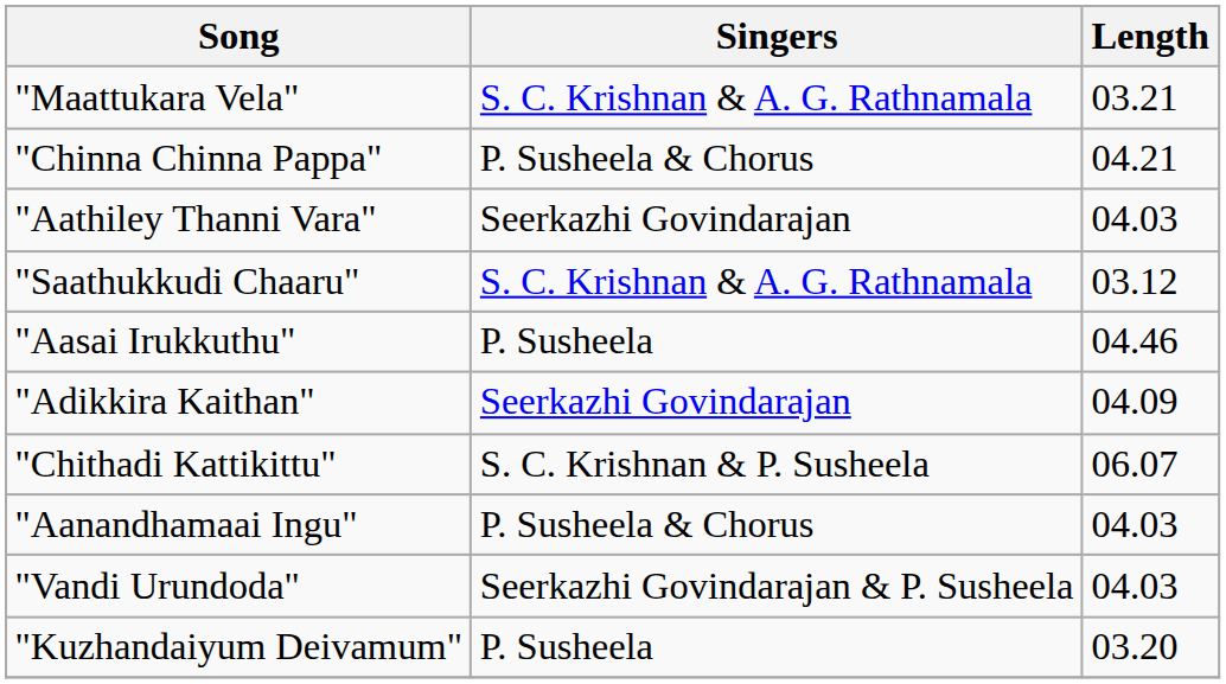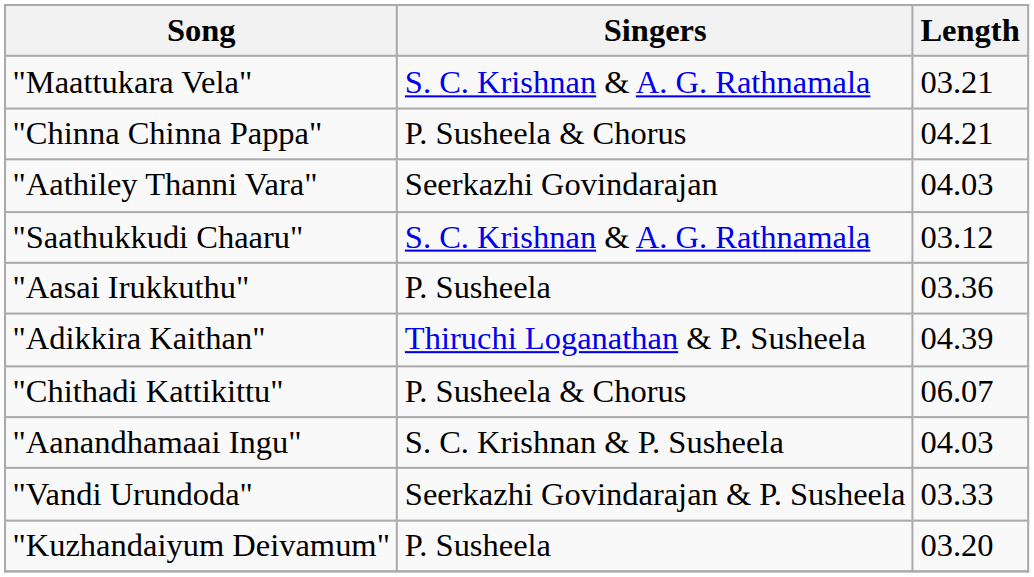 <table class="wikitable">
 <tr>
 <th>Song</th>
 <th>Singers</th>
 <th>Length</th>
 </tr>
 <tr>
 <td>"Maattukara Vela"</td>
 <td><a href='#'>S. C. Krishnan</a> & <a href='#'>A. G. Rathnamala</a></td>
 <td>03.21</td>
 </tr>
 <tr>
 <td>"Chinna Chinna Pappa"</td>
 <td>P. Susheela & Chorus</td>
 <td>04.21</td>
 </tr>
 <tr>
 <td>"Aathiley Thanni Vara"</td>
 <td>Seerkazhi Govindarajan</td>
 <td>04.03</td>
 </tr>
 <tr>
 <td>"Saathukkudi Chaaru"</td>
 <td><a href='#'>S. C. Krishnan</a> & <a href='#'>A. G. Rathnamala</a></td>
 <td>03.12</td>
 </tr>
 <tr>
 <td>"Aasai Irukkuthu"</td>
 <td>P. Susheela</td>
-<td>04.46</td>
+<td>03.36</td>
 </tr>
 <tr>
 <td>"Adikkira Kaithan"</td>
-<td><a href='#'>Seerkazhi Govindarajan</a></td>
-<td>04.09</td>
+<td><a href='#'>Thiruchi Loganathan</a> & P. Susheela</td>
+<td>04.39</td>
 </tr>
 <tr>
 <td>"Chithadi Kattikittu"</td>
-<td>S. C. Krishnan & P. Susheela</td>
+<td>P. Susheela & Chorus</td>
 <td>06.07</td>
 </tr>
 <tr>
 <td>"Aanandhamaai Ingu"</td>
-<td>P. Susheela & Chorus</td>
+<td>S. C. Krishnan & P. Susheela</td>
 <td>04.03</td>
 </tr>
 <tr>
 <td>"Vandi Urundoda"</td>
 <td>Seerkazhi Govindarajan & P. Susheela</td>
-<td>04.03</td>
+<td>03.33</td>
 </tr>
 <tr>
 <td>"Kuzhandaiyum Deivamum"</td>
 <td>P. Susheela</td>
 <td>03.20</td>
 </tr>
 <tr>
 </tr>
 </table>
